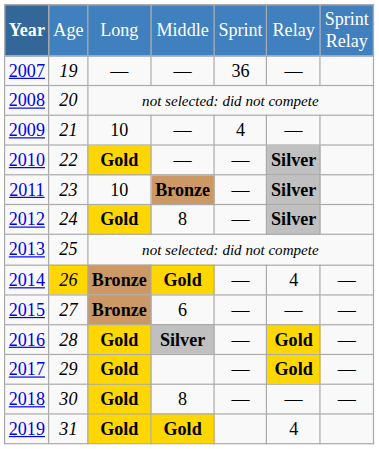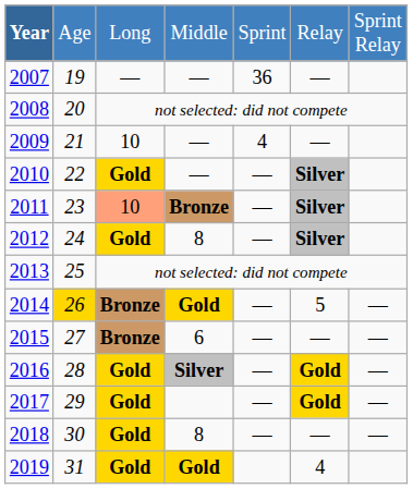 <table class="wikitable" style="font-size:95%; text-align:center; border:grey solid 1px; border-collapse:collapse;" width="40%">
 <tr style="background-color:#369; color:white;">
 <td rowspan="2" colspan="1" width="10%"><strong>Year</strong></td>
 </tr>
 <tr style="background-color:#4180be; color:white;">
 <td width="5%">Age</td>
 <td width="5%">Long</td>
 <td width="5%">Middle</td>
 <td width="5%">Sprint</td>
 <td width="5%">Relay</td>
 <td width="5%">Sprint<br>Relay</td>
 </tr>
 <tr style="background-color:#8CB2D8; color:white;">
 </tr>
 <tr>
 <td><a href='#'>2007</a></td>
 <td><em>19</em></td>
 <td>—</td>
 <td>—</td>
 <td>36</td>
 <td>—</td>
 <td></td>
 </tr>
 <tr>
 <td><a href='#'>2008</a></td>
 <td><em>20</em></td>
 <td colspan=5><em><small>not selected: did not compete</small></em></td>
 </tr>
 <tr>
 <td><a href='#'>2009</a></td>
 <td><em>21</em></td>
 <td>10</td>
 <td>—</td>
 <td>4</td>
 <td>—</td>
 <td></td>
 </tr>
 <tr>
 <td><a href='#'>2010</a></td>
 <td><em>22</em></td>
 <td style="background:gold;"><strong>Gold</strong></td>
 <td>—</td>
 <td>—</td>
 <td style="background:silver;"><strong>Silver</strong></td>
 <td></td>
 </tr>
 <tr>
 <td><a href='#'>2011</a></td>
 <td><em>23</em></td>
-<td>10</td>
+<td style="background: lightsalmon;">10</td>
 <td style="background:#c96;"><strong>Bronze</strong></td>
 <td>—</td>
 <td style="background:silver;"><strong>Silver</strong></td>
 <td></td>
 </tr>
 <tr>
 <td><a href='#'>2012</a></td>
 <td><em>24</em></td>
 <td style="background:gold;"><strong>Gold</strong></td>
 <td>8</td>
 <td>—</td>
 <td style="background:silver;"><strong>Silver</strong></td>
 <td></td>
 </tr>
 <tr>
 <td><a href='#'>2013</a></td>
 <td><em>25</em></td>
 <td colspan=5><em><small>not selected: did not compete</small></em></td>
 </tr>
 <tr>
 <td><a href='#'>2014</a></td>
 <td style="background: gold;"><em>26</em></td>
 <td style="background:#c96;"><strong>Bronze</strong></td>
 <td style="background:gold;"><strong>Gold</strong></td>
 <td>—</td>
-<td>4</td>
+<td>5</td>
 <td>—</td>
 </tr>
 <tr>
 <td><a href='#'>2015</a></td>
 <td><em>27</em></td>
 <td style="background:#c96;"><strong>Bronze</strong></td>
 <td>6</td>
 <td>—</td>
 <td>—</td>
 <td>—</td>
 </tr>
 <tr>
 <td><a href='#'>2016</a></td>
 <td><em>28</em></td>
 <td style="background:gold;"><strong>Gold</strong></td>
 <td style="background:silver;"><strong>Silver</strong></td>
 <td>—</td>
 <td style="background:gold;"><strong>Gold</strong></td>
 <td>—</td>
 </tr>
 <tr>
 <td><a href='#'>2017</a></td>
 <td><em>29</em></td>
 <td style="background:gold;"><strong>Gold</strong></td>
 <td></td>
 <td>—</td>
 <td style="background:gold;"><strong>Gold</strong></td>
 <td>—</td>
 </tr>
 <tr>
 <td><a href='#'>2018</a></td>
 <td><em>30</em></td>
 <td style="background:gold;"><strong>Gold</strong></td>
 <td>8</td>
 <td>—</td>
 <td>—</td>
 <td>—</td>
 </tr>
 <tr>
 <td><a href='#'>2019</a></td>
 <td><em>31</em></td>
 <td bgcolor=gold><strong>Gold</strong></td>
 <td bgcolor=gold><strong>Gold</strong></td>
 <td></td>
 <td>4</td>
 <td></td>
 </tr>
 </table>
